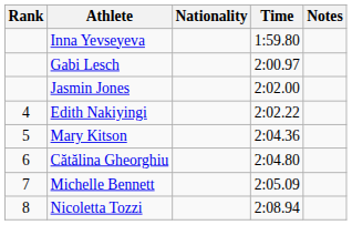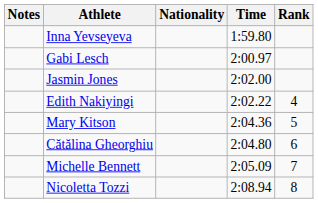 <table class="wikitable sortable" style="text-align:center">
 <tr>
-<th>Rank</th>
+<th>Notes</th>
 <th>Athlete</th>
 <th>Nationality</th>
 <th>Time</th>
-<th>Notes</th>
+<th>Rank</th>
 </tr>
 <tr>
 <td></td>
 <td align=left><a href='#'>Inna Yevseyeva</a></td>
 <td align=left></td>
 <td>1:59.80</td>
 <td></td>
 </tr>
 <tr>
 <td></td>
 <td align=left><a href='#'>Gabi Lesch</a></td>
 <td align=left></td>
 <td>2:00.97</td>
 <td></td>
 </tr>
 <tr>
 <td></td>
 <td align=left><a href='#'>Jasmin Jones</a></td>
 <td align=left></td>
 <td>2:02.00</td>
 <td></td>
 </tr>
 <tr>
-<td>4</td>
+<td></td>
 <td align=left><a href='#'>Edith Nakiyingi</a></td>
 <td align=left></td>
 <td>2:02.22</td>
-<td></td>
+<td>4</td>
 </tr>
 <tr>
-<td>5</td>
+<td></td>
 <td align=left><a href='#'>Mary Kitson</a></td>
 <td align=left></td>
 <td>2:04.36</td>
-<td></td>
+<td>5</td>
 </tr>
 <tr>
-<td>6</td>
+<td></td>
 <td align=left><a href='#'>Cătălina Gheorghiu</a></td>
 <td align=left></td>
 <td>2:04.80</td>
-<td></td>
+<td>6</td>
 </tr>
 <tr>
-<td>7</td>
+<td></td>
 <td align=left><a href='#'>Michelle Bennett</a></td>
 <td align=left></td>
 <td>2:05.09</td>
-<td></td>
+<td>7</td>
 </tr>
 <tr>
-<td>8</td>
+<td></td>
 <td align=left><a href='#'>Nicoletta Tozzi</a></td>
 <td align=left></td>
 <td>2:08.94</td>
-<td></td>
+<td>8</td>
 </tr>
 </table>
